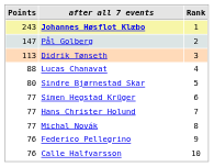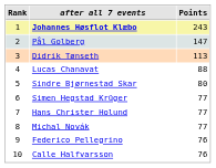 <table cellspacing="1" cellpadding="3" style="border:1px solid #AAAAAA;font-size:86%">
 <tr style="background-color: #E4E4E4;">
+<th style="border-bottom:1px solid #AAAAAA" width=10>Rank</th>
+<th style="border-bottom:1px solid #AAAAAA" width=200><em>after all 7 events</em></th>
 <th style="border-bottom:1px solid #AAAAAA" width=20 align=right>Points</th>
-<th style="border-bottom:1px solid #AAAAAA" width=200><em>after all 7 events</em></th>
-<th style="border-bottom:1px solid #AAAAAA" width=10>Rank</th>
 </tr>
 <tr style="background:#f7f6a8;">
+<td align=center>1</td>
+<td><strong> <a href='#'>Johannes Høsflot Klæbo</a></strong></td>
 <td align=right>243</td>
-<td><strong> <a href='#'>Johannes Høsflot Klæbo</a></strong></td>
-<td align=center>1</td>
 </tr>
 <tr style="background:#dce5e5;">
+<td align=center>2</td>
+<td> <a href='#'>Pål Golberg</a></td>
 <td align=right>147</td>
-<td> <a href='#'>Pål Golberg</a></td>
-<td align=center>2</td>
 </tr>
 <tr style="background:#ffdab9;">
+<td align=center>3</td>
+<td> <a href='#'>Didrik Tønseth</a></td>
 <td align=right>113</td>
-<td> <a href='#'>Didrik Tønseth</a></td>
-<td align=center>3</td>
 </tr>
 <tr>
+<td align=center>4</td>
+<td> <a href='#'>Lucas Chanavat</a></td>
 <td align=right>88</td>
-<td> <a href='#'>Lucas Chanavat</a></td>
-<td align=center>4</td>
 </tr>
 <tr>
+<td align=center>5</td>
+<td> <a href='#'>Sindre Bjørnestad Skar</a></td>
 <td align=right>80</td>
-<td> <a href='#'>Sindre Bjørnestad Skar</a></td>
-<td align=center>5</td>
 </tr>
 <tr>
+<td align=center>6</td>
+<td> <a href='#'>Simen Hegstad Krüger</a></td>
 <td align=right>77</td>
-<td> <a href='#'>Simen Hegstad Krüger</a></td>
-<td align=center>6</td>
 </tr>
 <tr>
+<td align=center>7</td>
+<td> <a href='#'>Hans Christer Holund</a></td>
 <td align=right>77</td>
-<td> <a href='#'>Hans Christer Holund</a></td>
-<td align=center>7</td>
 </tr>
 <tr>
+<td align=center>8</td>
+<td> <a href='#'>Michal Novák</a></td>
 <td align=right>77</td>
-<td> <a href='#'>Michal Novák</a></td>
-<td align=center>8</td>
 </tr>
 <tr>
+<td align=center>9</td>
+<td> <a href='#'>Federico Pellegrino</a></td>
 <td align=right>76</td>
-<td> <a href='#'>Federico Pellegrino</a></td>
-<td align=center>9</td>
 </tr>
 <tr>
+<td align=center>10</td>
+<td> <a href='#'>Calle Halfvarsson</a></td>
 <td align=right>76</td>
-<td> <a href='#'>Calle Halfvarsson</a></td>
-<td align=center>10</td>
 </tr>
 </table>
